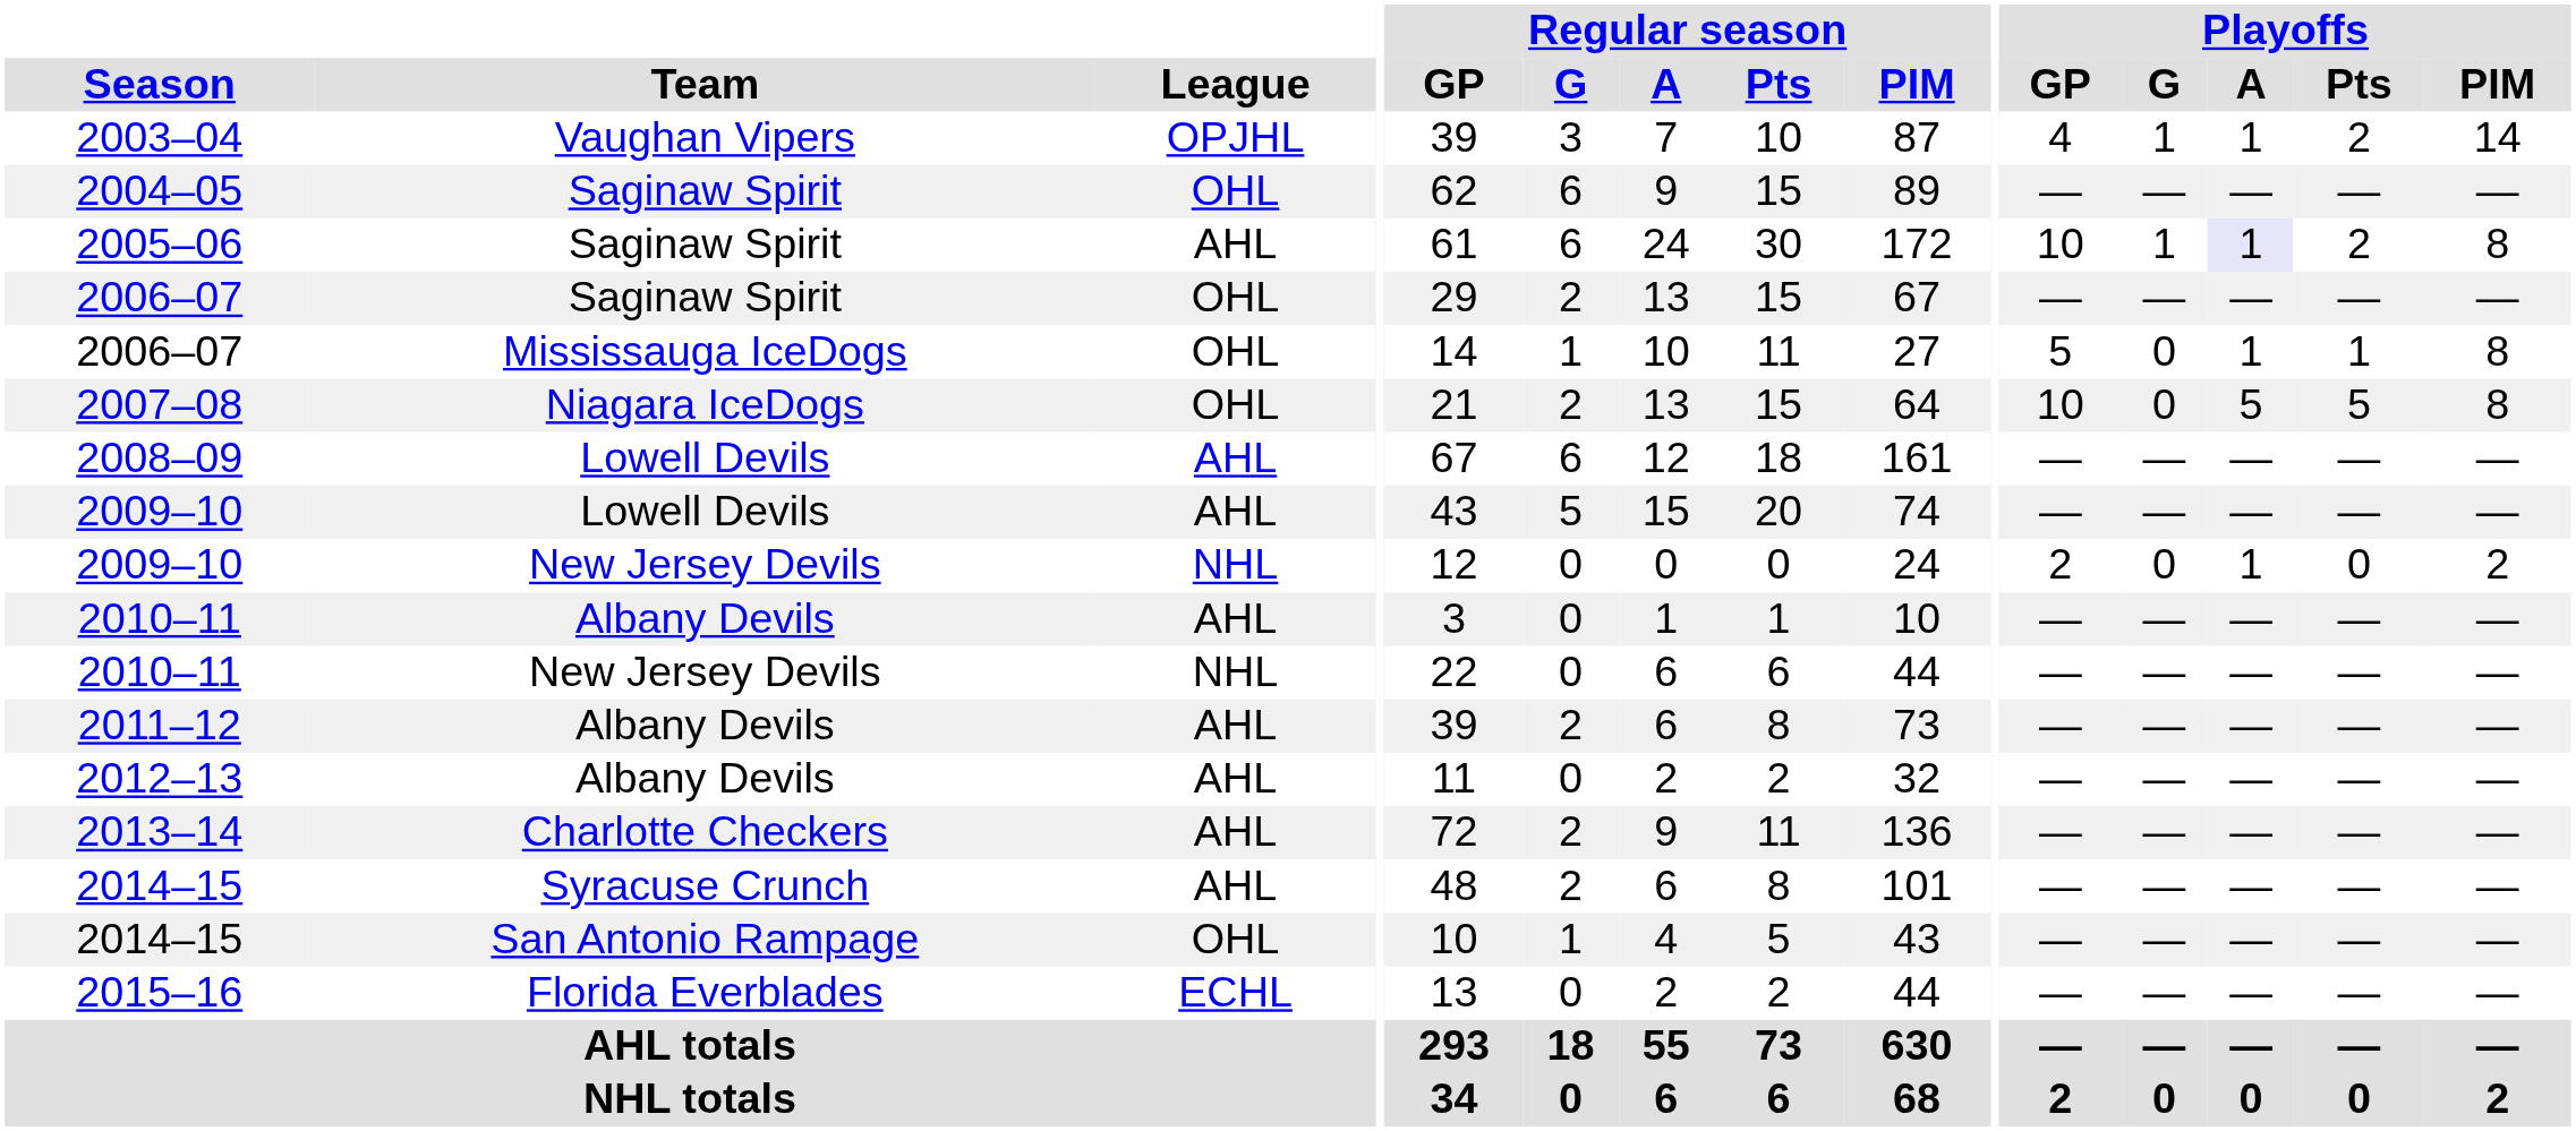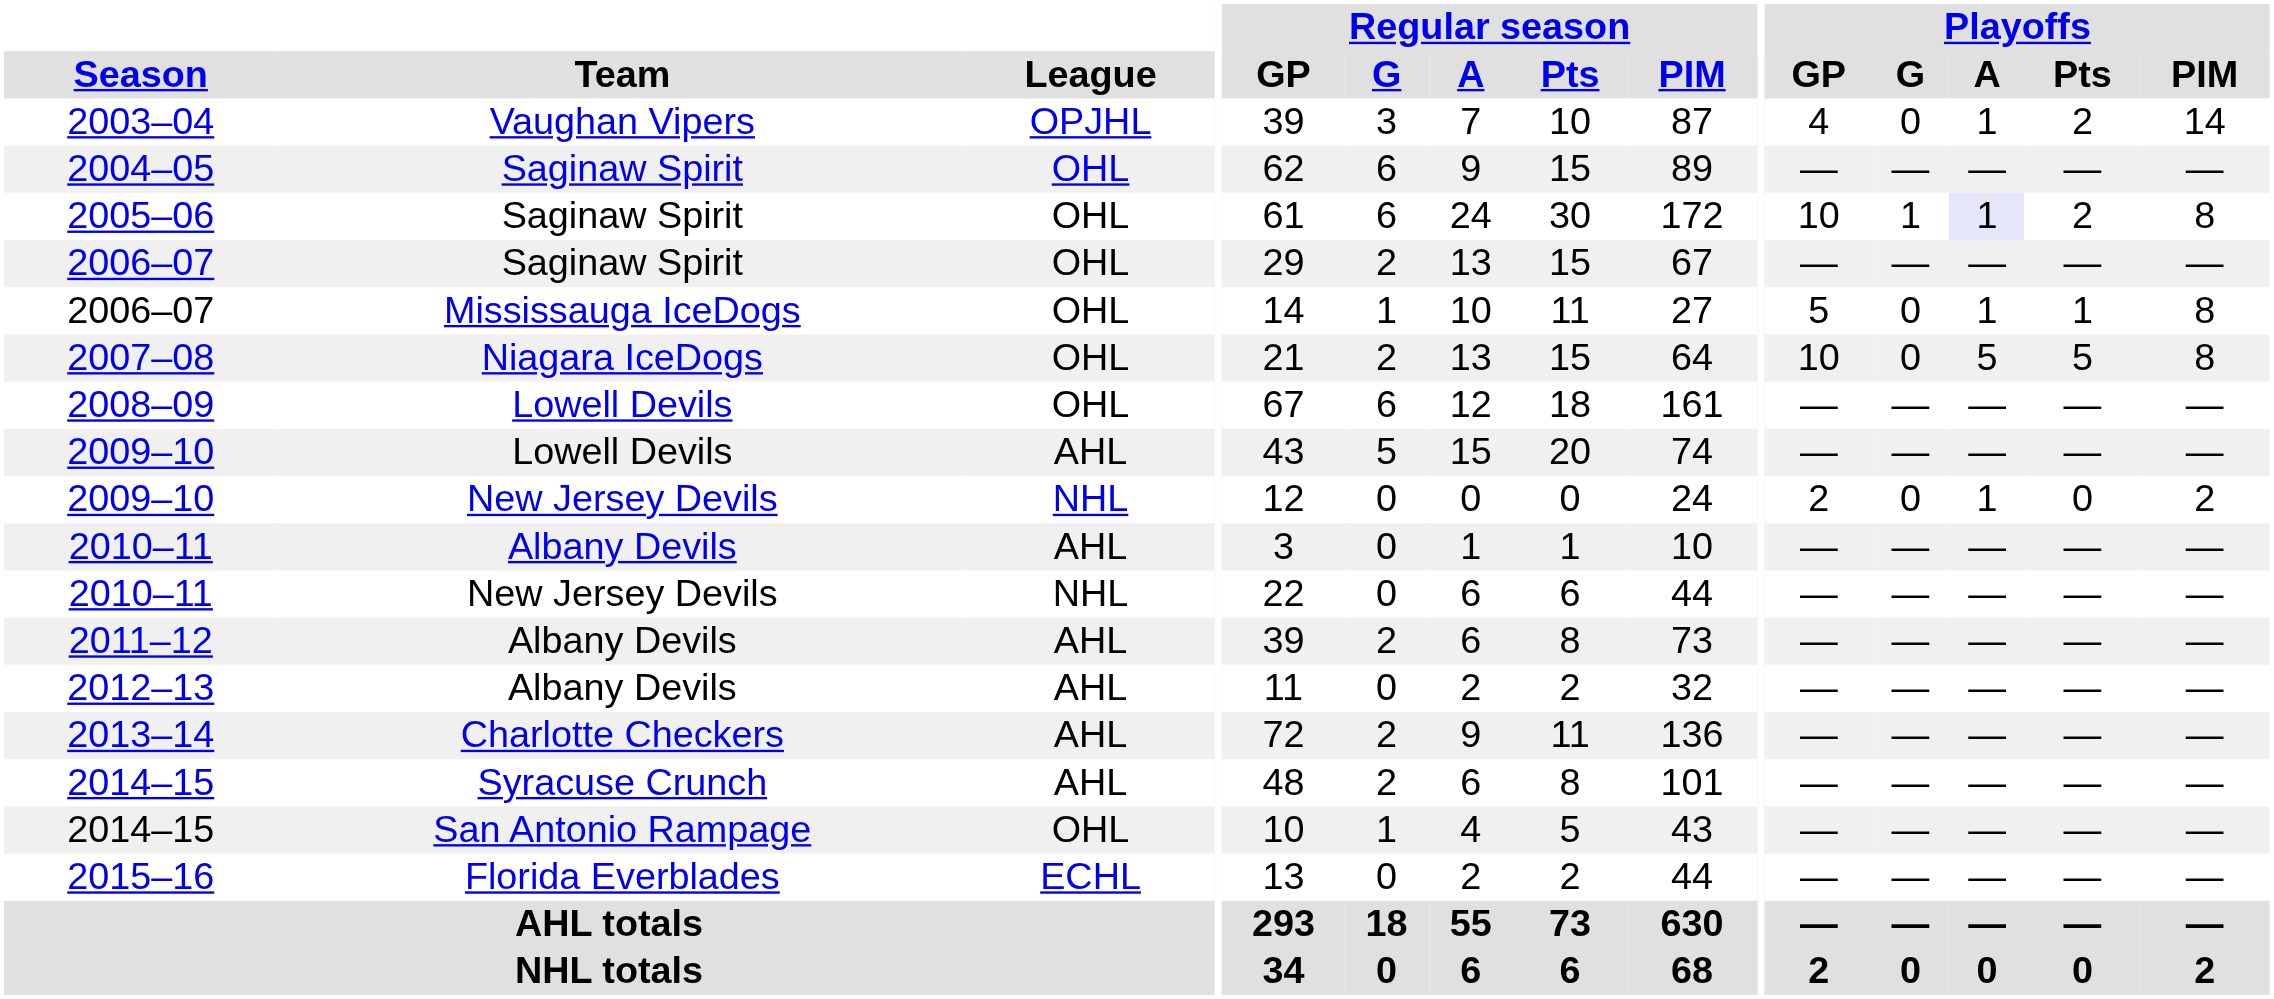 <table border="0" cellpadding="1" cellspacing="0" style="text-align:center; width:60em">
 <tr bgcolor="#e0e0e0">
 <th colspan="3" bgcolor="#ffffff"></th>
 <th rowspan="99" bgcolor="#ffffff"></th>
 <th colspan="5"><a href='#'>Regular season</a></th>
 <th rowspan="99" bgcolor="#ffffff"></th>
 <th colspan="5"><a href='#'>Playoffs</a></th>
 </tr>
 <tr bgcolor="#e0e0e0">
 <th><a href='#'>Season</a></th>
 <th>Team</th>
 <th>League</th>
 <th>GP</th>
 <th><a href='#'>G</a></th>
 <th><a href='#'>A</a></th>
 <th><a href='#'>Pts</a></th>
 <th><a href='#'>PIM</a></th>
 <th>GP</th>
 <th>G</th>
 <th>A</th>
 <th>Pts</th>
 <th>PIM</th>
 </tr>
 <tr>
 <td><a href='#'>2003–04</a></td>
 <td><a href='#'>Vaughan Vipers</a></td>
 <td><a href='#'>OPJHL</a></td>
 <td>39</td>
 <td>3</td>
 <td>7</td>
 <td>10</td>
 <td>87</td>
 <td>4</td>
-<td>1</td>
+<td>0</td>
 <td>1</td>
 <td>2</td>
 <td>14</td>
 </tr>
 <tr bgcolor="#f0f0f0">
 <td><a href='#'>2004–05</a></td>
 <td><a href='#'>Saginaw Spirit</a></td>
 <td><a href='#'>OHL</a></td>
 <td>62</td>
 <td>6</td>
 <td>9</td>
 <td>15</td>
 <td>89</td>
 <td>—</td>
 <td>—</td>
 <td>—</td>
 <td>—</td>
 <td>—</td>
 </tr>
 <tr>
 <td><a href='#'>2005–06</a></td>
 <td>Saginaw Spirit</td>
-<td>AHL</td>
+<td>OHL</td>
 <td>61</td>
 <td>6</td>
 <td>24</td>
 <td>30</td>
 <td>172</td>
 <td>10</td>
 <td>1</td>
 <td style="background: lavender;">1</td>
 <td>2</td>
 <td>8</td>
 </tr>
 <tr bgcolor="#f0f0f0">
 <td><a href='#'>2006–07</a></td>
 <td>Saginaw Spirit</td>
 <td>OHL</td>
 <td>29</td>
 <td>2</td>
 <td>13</td>
 <td>15</td>
 <td>67</td>
 <td>—</td>
 <td>—</td>
 <td>—</td>
 <td>—</td>
 <td>—</td>
 </tr>
 <tr>
 <td>2006–07</td>
 <td><a href='#'>Mississauga IceDogs</a></td>
 <td>OHL</td>
 <td>14</td>
 <td>1</td>
 <td>10</td>
 <td>11</td>
 <td>27</td>
 <td>5</td>
 <td>0</td>
 <td>1</td>
 <td>1</td>
 <td>8</td>
 </tr>
 <tr bgcolor=f0f0f0>
 <td><a href='#'>2007–08</a></td>
 <td><a href='#'>Niagara IceDogs</a></td>
 <td>OHL</td>
 <td>21</td>
 <td>2</td>
 <td>13</td>
 <td>15</td>
 <td>64</td>
 <td>10</td>
 <td>0</td>
 <td>5</td>
 <td>5</td>
 <td>8</td>
 </tr>
 <tr>
 <td><a href='#'>2008–09</a></td>
 <td><a href='#'>Lowell Devils</a></td>
-<td><a href='#'>AHL</a></td>
+<td>OHL</td>
 <td>67</td>
 <td>6</td>
 <td>12</td>
 <td>18</td>
 <td>161</td>
 <td>—</td>
 <td>—</td>
 <td>—</td>
 <td>—</td>
 <td>—</td>
 </tr>
 <tr bgcolor=f0f0f0>
 <td><a href='#'>2009–10</a></td>
 <td>Lowell Devils</td>
 <td>AHL</td>
 <td>43</td>
 <td>5</td>
 <td>15</td>
 <td>20</td>
 <td>74</td>
 <td>—</td>
 <td>—</td>
 <td>—</td>
 <td>—</td>
 <td>—</td>
 </tr>
 <tr>
 <td><a href='#'>2009–10</a></td>
 <td><a href='#'>New Jersey Devils</a></td>
 <td><a href='#'>NHL</a></td>
 <td>12</td>
 <td>0</td>
 <td>0</td>
 <td>0</td>
 <td>24</td>
 <td>2</td>
 <td>0</td>
 <td>1</td>
 <td>0</td>
 <td>2</td>
 </tr>
 <tr bgcolor=f0f0f0>
 <td><a href='#'>2010–11</a></td>
 <td><a href='#'>Albany Devils</a></td>
 <td>AHL</td>
 <td>3</td>
 <td>0</td>
 <td>1</td>
 <td>1</td>
 <td>10</td>
 <td>—</td>
 <td>—</td>
 <td>—</td>
 <td>—</td>
 <td>—</td>
 </tr>
 <tr>
 <td><a href='#'>2010–11</a></td>
 <td>New Jersey Devils</td>
 <td>NHL</td>
 <td>22</td>
 <td>0</td>
 <td>6</td>
 <td>6</td>
 <td>44</td>
 <td>—</td>
 <td>—</td>
 <td>—</td>
 <td>—</td>
 <td>—</td>
 </tr>
 <tr bgcolor=f0f0f0>
 <td><a href='#'>2011–12</a></td>
 <td>Albany Devils</td>
 <td>AHL</td>
 <td>39</td>
 <td>2</td>
 <td>6</td>
 <td>8</td>
 <td>73</td>
 <td>—</td>
 <td>—</td>
 <td>—</td>
 <td>—</td>
 <td>—</td>
 </tr>
 <tr>
 <td><a href='#'>2012–13</a></td>
 <td>Albany Devils</td>
 <td>AHL</td>
 <td>11</td>
 <td>0</td>
 <td>2</td>
 <td>2</td>
 <td>32</td>
 <td>—</td>
 <td>—</td>
 <td>—</td>
 <td>—</td>
 <td>—</td>
 </tr>
 <tr bgcolor=f0f0f0>
 <td><a href='#'>2013–14</a></td>
 <td><a href='#'>Charlotte Checkers</a></td>
 <td>AHL</td>
 <td>72</td>
 <td>2</td>
 <td>9</td>
 <td>11</td>
 <td>136</td>
 <td>—</td>
 <td>—</td>
 <td>—</td>
 <td>—</td>
 <td>—</td>
 </tr>
 <tr>
 <td><a href='#'>2014–15</a></td>
 <td><a href='#'>Syracuse Crunch</a></td>
 <td>AHL</td>
 <td>48</td>
 <td>2</td>
 <td>6</td>
 <td>8</td>
 <td>101</td>
 <td>—</td>
 <td>—</td>
 <td>—</td>
 <td>—</td>
 <td>—</td>
 </tr>
 <tr bgcolor=f0f0f0>
 <td>2014–15</td>
 <td><a href='#'>San Antonio Rampage</a></td>
 <td>OHL</td>
 <td>10</td>
 <td>1</td>
 <td>4</td>
 <td>5</td>
 <td>43</td>
 <td>—</td>
 <td>—</td>
 <td>—</td>
 <td>—</td>
 <td>—</td>
 </tr>
 <tr>
 <td><a href='#'>2015–16</a></td>
 <td><a href='#'>Florida Everblades</a></td>
 <td><a href='#'>ECHL</a></td>
 <td>13</td>
 <td>0</td>
 <td>2</td>
 <td>2</td>
 <td>44</td>
 <td>—</td>
 <td>—</td>
 <td>—</td>
 <td>—</td>
 <td>—</td>
 </tr>
 <tr bgcolor="#e0e0e0">
 <th colspan="3">AHL totals</th>
 <th>293</th>
 <th>18</th>
 <th>55</th>
 <th>73</th>
 <th>630</th>
 <th>—</th>
 <th>—</th>
 <th>—</th>
 <th>—</th>
 <th>—</th>
 </tr>
 <tr bgcolor="#e0e0e0">
 <th colspan="3">NHL totals</th>
 <th>34</th>
 <th>0</th>
 <th>6</th>
 <th>6</th>
 <th>68</th>
 <th>2</th>
 <th>0</th>
 <th>0</th>
 <th>0</th>
 <th>2</th>
 </tr>
 </table>
